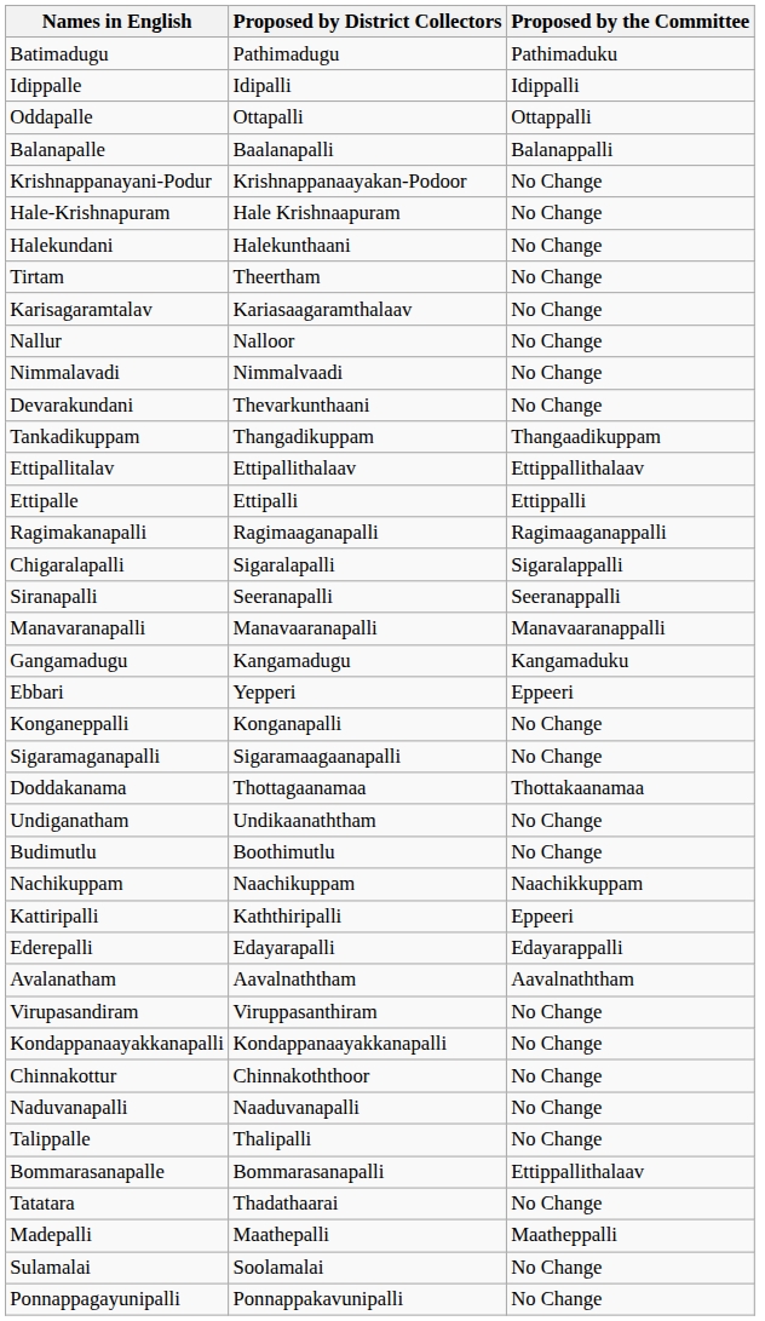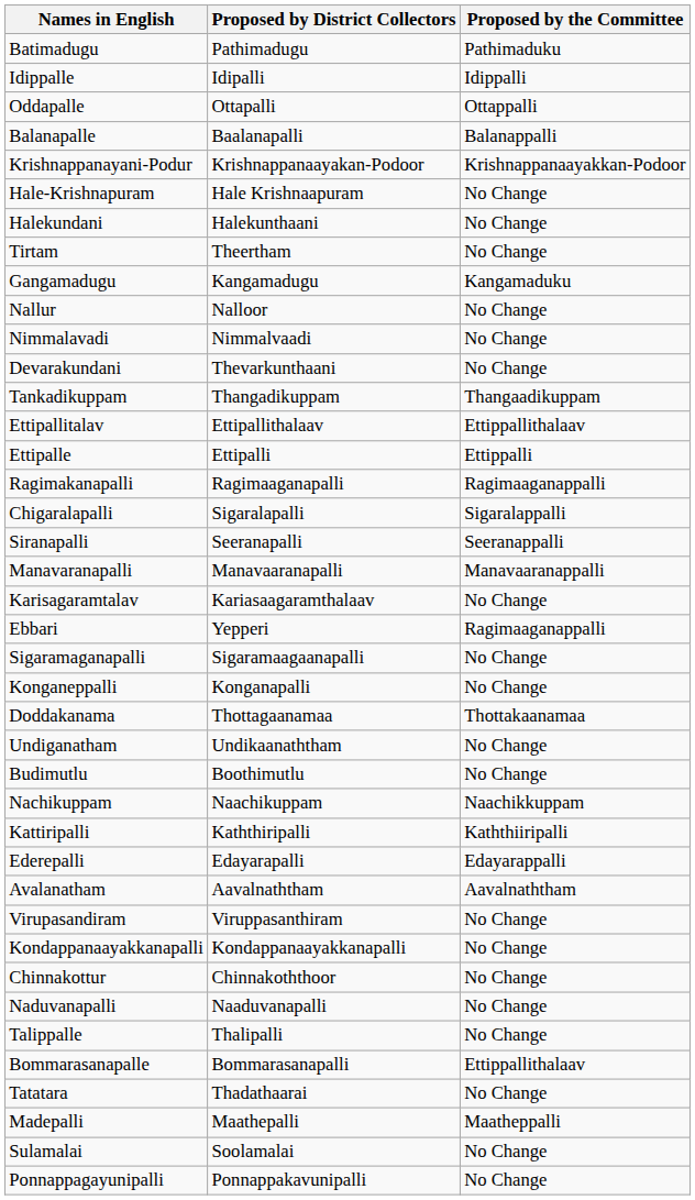 <table class="wikitable">
 <tr>
 <th>Names in English</th>
 <th>Proposed by District Collectors</th>
 <th>Proposed by the Committee</th>
 </tr>
 <tr>
 <td>Batimadugu</td>
 <td>Pathimadugu</td>
 <td>Pathimaduku</td>
 </tr>
 <tr>
 <td>Idippalle</td>
 <td>Idipalli</td>
 <td>Idippalli</td>
 </tr>
 <tr>
 <td>Oddapalle</td>
 <td>Ottapalli</td>
 <td>Ottappalli</td>
 </tr>
 <tr>
 <td>Balanapalle</td>
 <td>Baalanapalli</td>
 <td>Balanappalli</td>
 </tr>
 <tr>
 <td>Krishnappanayani-Podur</td>
 <td>Krishnappanaayakan-Podoor</td>
-<td>No Change</td>
+<td>Krishnappanaayakkan-Podoor</td>
 </tr>
 <tr>
 <td>Hale-Krishnapuram</td>
 <td>Hale  Krishnaapuram</td>
 <td>No Change</td>
 </tr>
 <tr>
 <td>Halekundani</td>
 <td>Halekunthaani</td>
 <td>No Change</td>
 </tr>
 <tr>
 <td>Tirtam</td>
 <td>Theertham</td>
 <td>No Change</td>
 </tr>
 <tr>
-<td>Karisagaramtalav</td>
-<td>Kariasaagaramthalaav</td>
-<td>No Change</td>
+<td>Gangamadugu</td>
+<td>Kangamadugu</td>
+<td>Kangamaduku</td>
 </tr>
 <tr>
 <td>Nallur</td>
 <td>Nalloor</td>
 <td>No Change</td>
 </tr>
 <tr>
 <td>Nimmalavadi</td>
 <td>Nimmalvaadi</td>
 <td>No Change</td>
 </tr>
 <tr>
 <td>Devarakundani</td>
 <td>Thevarkunthaani</td>
 <td>No Change</td>
 </tr>
 <tr>
 <td>Tankadikuppam</td>
 <td>Thangadikuppam</td>
 <td>Thangaadikuppam</td>
 </tr>
 <tr>
 <td>Ettipallitalav</td>
 <td>Ettipallithalaav</td>
 <td>Ettippallithalaav</td>
 </tr>
 <tr>
 <td>Ettipalle</td>
 <td>Ettipalli</td>
 <td>Ettippalli</td>
 </tr>
 <tr>
 <td>Ragimakanapalli</td>
 <td>Ragimaaganapalli</td>
 <td>Ragimaaganappalli</td>
 </tr>
 <tr>
 <td>Chigaralapalli</td>
 <td>Sigaralapalli</td>
 <td>Sigaralappalli</td>
 </tr>
 <tr>
 <td>Siranapalli</td>
 <td>Seeranapalli</td>
 <td>Seeranappalli</td>
 </tr>
 <tr>
 <td>Manavaranapalli</td>
 <td>Manavaaranapalli</td>
 <td>Manavaaranappalli</td>
 </tr>
 <tr>
-<td>Gangamadugu</td>
-<td>Kangamadugu</td>
-<td>Kangamaduku</td>
+<td>Karisagaramtalav</td>
+<td>Kariasaagaramthalaav</td>
+<td>No Change</td>
 </tr>
 <tr>
 <td>Ebbari</td>
 <td>Yepperi</td>
-<td>Eppeeri</td>
+<td>Ragimaaganappalli</td>
+</tr>
+<tr>
+<td>Sigaramaganapalli</td>
+<td>Sigaramaagaanapalli</td>
+<td>No Change</td>
 </tr>
 <tr>
 <td>Konganeppalli</td>
 <td>Konganapalli</td>
-<td>No Change</td>
-</tr>
-<tr>
-<td>Sigaramaganapalli</td>
-<td>Sigaramaagaanapalli</td>
 <td>No Change</td>
 </tr>
 <tr>
 <td>Doddakanama</td>
 <td>Thottagaanamaa</td>
 <td>Thottakaanamaa</td>
 </tr>
 <tr>
 <td>Undiganatham</td>
 <td>Undikaanaththam</td>
 <td>No Change</td>
 </tr>
 <tr>
 <td>Budimutlu</td>
 <td>Boothimutlu</td>
 <td>No Change</td>
 </tr>
 <tr>
 <td>Nachikuppam</td>
 <td>Naachikuppam</td>
 <td>Naachikkuppam</td>
 </tr>
 <tr>
 <td>Kattiripalli</td>
 <td>Kaththiripalli</td>
-<td>Eppeeri</td>
+<td>Kaththiiripalli</td>
 </tr>
 <tr>
 <td>Ederepalli</td>
 <td>Edayarapalli</td>
 <td>Edayarappalli</td>
 </tr>
 <tr>
 <td>Avalanatham</td>
 <td>Aavalnaththam</td>
 <td>Aavalnaththam</td>
 </tr>
 <tr>
 <td>Virupasandiram</td>
 <td>Viruppasanthiram</td>
 <td>No Change</td>
 </tr>
 <tr>
 <td>Kondappanaayakkanapalli</td>
 <td>Kondappanaayakkanapalli</td>
 <td>No Change</td>
 </tr>
 <tr>
 <td>Chinnakottur</td>
 <td>Chinnakoththoor</td>
 <td>No Change</td>
 </tr>
 <tr>
 <td>Naduvanapalli</td>
 <td>Naaduvanapalli</td>
 <td>No Change</td>
 </tr>
 <tr>
 <td>Talippalle</td>
 <td>Thalipalli</td>
 <td>No Change</td>
 </tr>
 <tr>
 <td>Bommarasanapalle</td>
 <td>Bommarasanapalli</td>
 <td>Ettippallithalaav</td>
 </tr>
 <tr>
 <td>Tatatara</td>
 <td>Thadathaarai</td>
 <td>No Change</td>
 </tr>
 <tr>
 <td>Madepalli</td>
 <td>Maathepalli</td>
 <td>Maatheppalli</td>
 </tr>
 <tr>
 <td>Sulamalai</td>
 <td>Soolamalai</td>
 <td>No Change</td>
 </tr>
 <tr>
 <td>Ponnappagayunipalli</td>
 <td>Ponnappakavunipalli</td>
 <td>No Change</td>
 </tr>
 </table>
